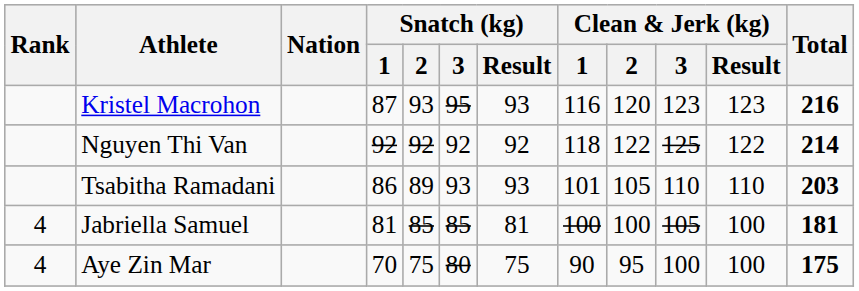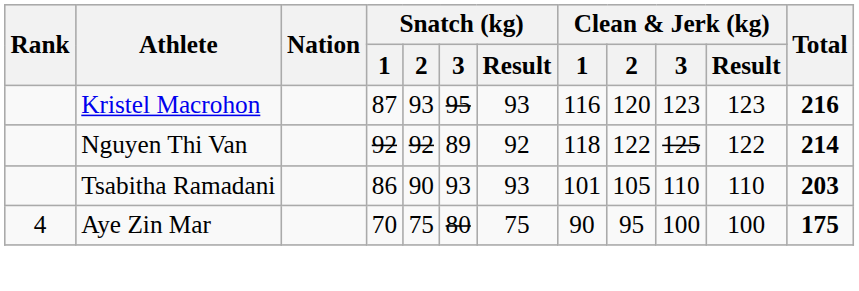 <table class="wikitable sortable" style="text-align:center;">
 <tr>
 <th rowspan="2">Rank</th>
 <th rowspan="2">Athlete</th>
 <th rowspan="2">Nation</th>
 <th colspan="4">Snatch (kg)</th>
 <th colspan="4">Clean & Jerk (kg)</th>
 <th rowspan="2">Total</th>
 </tr>
 <tr>
 <th>1</th>
 <th>2</th>
 <th>3</th>
 <th>Result</th>
 <th>1</th>
 <th>2</th>
 <th>3</th>
 <th>Result</th>
 </tr>
 <tr>
 <td></td>
 <td align="left"><a href='#'>Kristel Macrohon</a></td>
 <td align="left"></td>
 <td>87</td>
 <td>93</td>
 <td><s>95</s></td>
 <td>93</td>
 <td>116</td>
 <td>120</td>
 <td>123</td>
 <td>123</td>
 <td><strong>216</strong></td>
 </tr>
 <tr>
 <td></td>
 <td align="left">Nguyen Thi Van</td>
 <td align="left"></td>
 <td><s>92</s></td>
 <td><s>92</s></td>
-<td>92</td>
+<td>89</td>
 <td>92</td>
 <td>118</td>
 <td>122</td>
 <td><s>125</s></td>
 <td>122</td>
 <td><strong>214</strong></td>
 </tr>
 <tr>
 <td></td>
 <td align="left">Tsabitha Ramadani</td>
 <td align="left"></td>
 <td>86</td>
-<td>89</td>
+<td>90</td>
 <td>93</td>
 <td>93</td>
 <td>101</td>
 <td>105</td>
 <td>110</td>
 <td>110</td>
 <td><strong>203</strong></td>
-</tr>
-<tr>
-<td>4</td>
-<td align="left">Jabriella Samuel</td>
-<td align="left"></td>
-<td>81</td>
-<td><s>85</s></td>
-<td><s>85</s></td>
-<td>81</td>
-<td><s>100</s></td>
-<td>100</td>
-<td><s>105</s></td>
-<td>100</td>
-<td><strong>181</strong></td>
 </tr>
 <tr>
 <td>4</td>
 <td align="left">Aye Zin Mar</td>
 <td align="left"></td>
 <td>70</td>
 <td>75</td>
 <td><s>80</s></td>
 <td>75</td>
 <td>90</td>
 <td>95</td>
 <td>100</td>
 <td>100</td>
 <td><strong>175</strong></td>
 </tr>
 </table>
